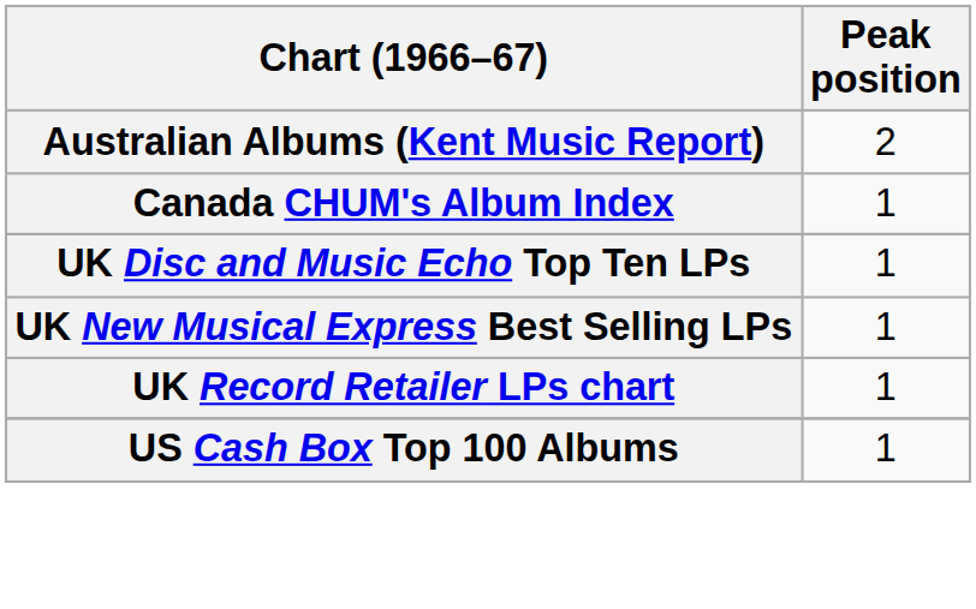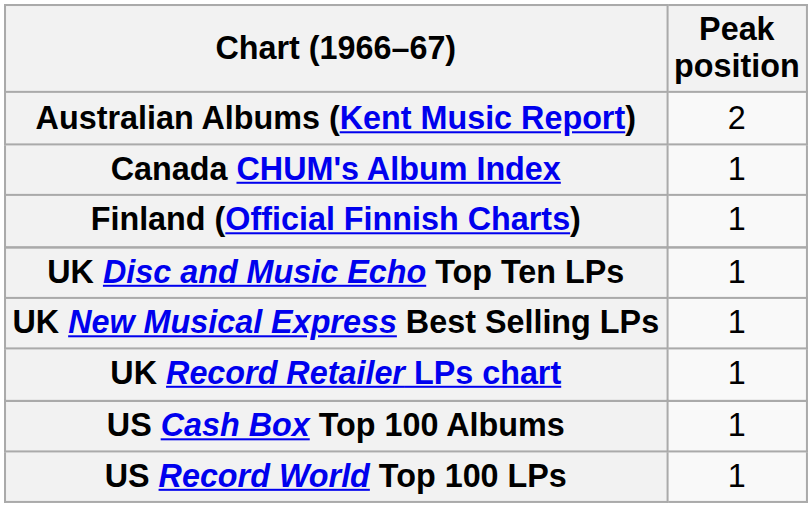 <table class="wikitable sortable plainrowheaders">
 <tr>
 <th>Chart (1966–67)</th>
 <th>Peak<br>position</th>
 </tr>
 <tr>
 <th scope="row">Australian Albums (<a href='#'>Kent Music Report</a>)</th>
 <td align="center">2</td>
 </tr>
 <tr>
 <th scope="row">Canada <a href='#'>CHUM's Album Index</a></th>
+<td align="center">1</td>
+</tr>
+<tr>
+<th scope="row">Finland (<a href='#'>Official Finnish Charts</a>)</th>
 <td align="center">1</td>
 </tr>
 <tr>
 </tr>
 <tr>
 <th scope="row">UK <em><a href='#'>Disc and Music Echo</a></em> Top Ten LPs</th>
 <td align="center">1</td>
 </tr>
 <tr>
 <th scope="row">UK <em><a href='#'>New Musical Express</a></em> Best Selling LPs</th>
 <td align="center">1</td>
 </tr>
 <tr>
 <th scope="row">UK <a href='#'><em>Record Retailer</em> LPs chart</a></th>
 <td align="center">1</td>
 </tr>
 <tr>
 </tr>
 <tr>
 <th scope="row">US <em><a href='#'>Cash Box</a></em> Top 100 Albums</th>
 <td align="center">1</td>
 </tr>
+<tr>
+<th scope="row">US <em><a href='#'>Record World</a></em> Top 100 LPs</th>
+<td align="center">1</td>
+</tr>
 </table>
